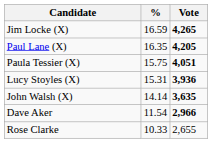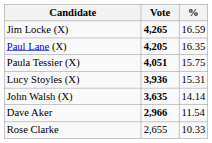 <table class="wikitable">
 <tr>
 <th bgcolor="#DDDDFF" width="200px">Candidate</th>
+<th bgcolor="#DDDDFF" width="50px">Vote</th>
 <th bgcolor="#DDDDFF" width="30px">%</th>
-<th bgcolor="#DDDDFF" width="50px">Vote</th>
 </tr>
 <tr>
 <td>Jim Locke (X)</td>
+<td><strong>4,265</strong></td>
 <td>16.59</td>
-<td><strong>4,265</strong></td>
 </tr>
 <tr>
 <td><a href='#'>Paul Lane</a> (X)</td>
+<td><strong>4,205</strong></td>
 <td>16.35</td>
-<td><strong>4,205</strong></td>
 </tr>
 <tr>
 <td>Paula Tessier (X)</td>
+<td><strong>4,051</strong></td>
 <td>15.75</td>
-<td><strong>4,051</strong></td>
 </tr>
 <tr>
 <td>Lucy Stoyles (X)</td>
+<td><strong>3,936</strong></td>
 <td>15.31</td>
-<td><strong>3,936</strong></td>
 </tr>
 <tr>
 <td>John Walsh (X)</td>
+<td><strong>3,635</strong></td>
 <td>14.14</td>
-<td><strong>3,635</strong></td>
 </tr>
 <tr>
 <td>Dave Aker</td>
+<td><strong>2,966</strong></td>
 <td>11.54</td>
-<td><strong>2,966</strong></td>
 </tr>
 <tr>
 <td>Rose Clarke</td>
+<td>2,655</td>
 <td>10.33</td>
-<td>2,655</td>
 </tr>
 </table>
